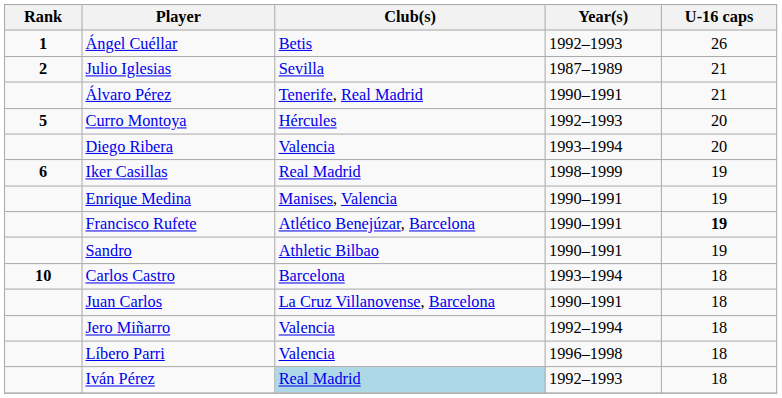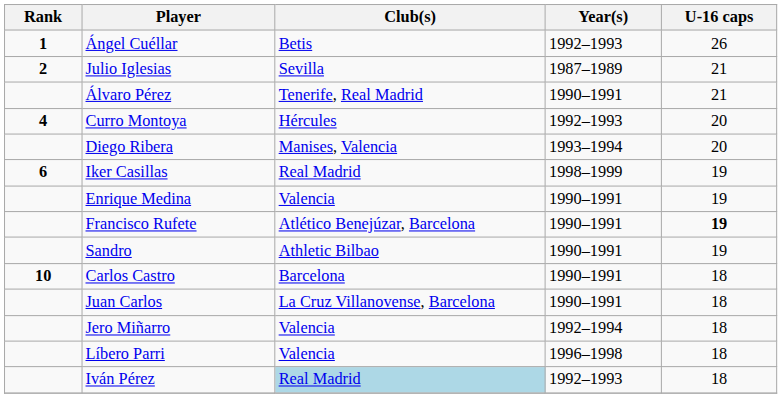 <table class="wikitable" width=60%>
 <tr>
 <th width = 10%>Rank</th>
 <th width = 25%>Player</th>
 <th width = 35%>Club(s)</th>
 <th width = 15%>Year(s)</th>
 <th width = 15%>U-16 caps</th>
 </tr>
 <tr>
 <td align=center><strong>1</strong></td>
 <td><a href='#'>Ángel Cuéllar</a></td>
 <td><a href='#'>Betis</a></td>
 <td>1992–1993</td>
 <td align=center>26</td>
 </tr>
 <tr>
 <td align=center><strong>2</strong></td>
 <td><a href='#'>Julio Iglesias</a></td>
 <td><a href='#'>Sevilla</a></td>
 <td>1987–1989</td>
 <td align=center>21</td>
 </tr>
 <tr>
 <td align=center> </td>
 <td><a href='#'>Álvaro Pérez</a></td>
 <td><a href='#'>Tenerife</a>, <a href='#'>Real Madrid</a></td>
 <td>1990–1991</td>
 <td align=center>21</td>
 </tr>
 <tr>
-<td align=center><strong>5</strong></td>
+<td align=center><strong>4</strong></td>
 <td><a href='#'>Curro Montoya</a></td>
 <td><a href='#'>Hércules</a></td>
 <td>1992–1993</td>
 <td align=center>20</td>
 </tr>
 <tr>
 <td align=center> </td>
 <td><a href='#'>Diego Ribera</a></td>
-<td><a href='#'>Valencia</a></td>
+<td><a href='#'>Manises</a>, <a href='#'>Valencia</a></td>
 <td>1993–1994</td>
 <td align=center>20</td>
 </tr>
 <tr>
 <td align=center><strong>6</strong></td>
 <td><a href='#'>Iker Casillas</a></td>
 <td><a href='#'>Real Madrid</a></td>
 <td>1998–1999</td>
 <td align=center>19</td>
 </tr>
 <tr>
 <td align=center> </td>
 <td><a href='#'>Enrique Medina</a></td>
-<td><a href='#'>Manises</a>, <a href='#'>Valencia</a></td>
+<td><a href='#'>Valencia</a></td>
 <td>1990–1991</td>
 <td align=center>19</td>
 </tr>
 <tr>
 <td align=center> </td>
 <td><a href='#'>Francisco Rufete</a></td>
 <td><a href='#'>Atlético Benejúzar</a>, <a href='#'>Barcelona</a></td>
 <td>1990–1991</td>
 <td align=center><strong>19</strong></td>
 </tr>
 <tr>
 <td align=center> </td>
 <td><a href='#'>Sandro</a></td>
 <td><a href='#'>Athletic Bilbao</a></td>
 <td>1990–1991</td>
 <td align=center>19</td>
 </tr>
 <tr>
 <td align=center><strong>10</strong></td>
 <td><a href='#'>Carlos Castro</a></td>
 <td><a href='#'>Barcelona</a></td>
-<td>1993–1994</td>
+<td>1990–1991</td>
 <td align=center>18</td>
 </tr>
 <tr>
 <td align=center> </td>
 <td><a href='#'>Juan Carlos</a></td>
 <td><a href='#'>La Cruz Villanovense</a>, <a href='#'>Barcelona</a></td>
 <td>1990–1991</td>
 <td align=center>18</td>
 </tr>
 <tr>
 <td align=center> </td>
 <td><a href='#'>Jero Miñarro</a></td>
 <td><a href='#'>Valencia</a></td>
 <td>1992–1994</td>
 <td align=center>18</td>
 </tr>
 <tr>
 <td align=center> </td>
 <td><a href='#'>Líbero Parri</a></td>
 <td><a href='#'>Valencia</a></td>
 <td>1996–1998</td>
 <td align=center>18</td>
 </tr>
 <tr>
 <td align=center> </td>
 <td><a href='#'>Iván Pérez</a></td>
 <td style="background: lightblue;"><a href='#'>Real Madrid</a></td>
 <td>1992–1993</td>
 <td align=center>18</td>
 </tr>
 <tr>
 </tr>
 </table>
